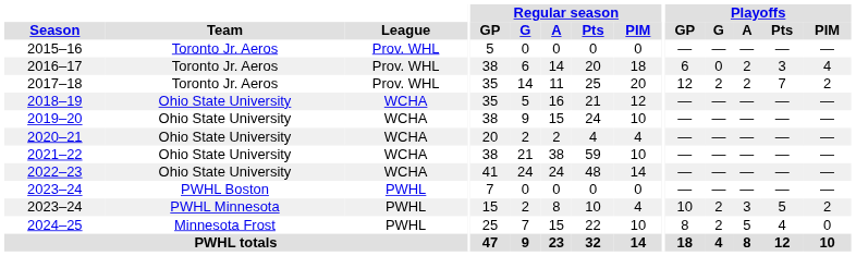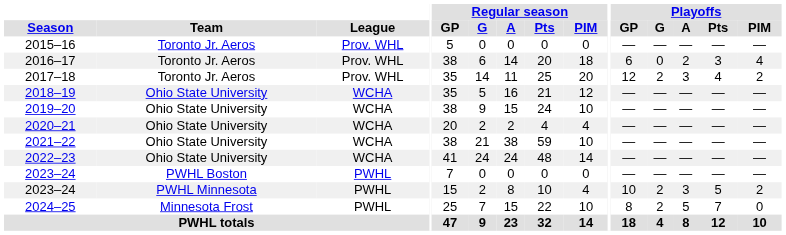 <table border="0" cellpadding="1" cellspacing="0" style="text-align:center; width:60em">
 <tr bgcolor="#e0e0e0">
 <th colspan="3" bgcolor="#ffffff"></th>
 <th rowspan="97" bgcolor="#ffffff"></th>
 <th colspan="5"><a href='#'>Regular season</a></th>
 <th rowspan="97" bgcolor="#ffffff"></th>
 <th colspan="5"><a href='#'>Playoffs</a></th>
 </tr>
 <tr bgcolor="#e0e0e0">
 <th><a href='#'>Season</a></th>
 <th>Team</th>
 <th>League</th>
 <th>GP</th>
 <th><a href='#'>G</a></th>
 <th><a href='#'>A</a></th>
 <th><a href='#'>Pts</a></th>
 <th><a href='#'>PIM</a></th>
 <th>GP</th>
 <th>G</th>
 <th>A</th>
 <th>Pts</th>
 <th>PIM</th>
 </tr>
 <tr>
 <td>2015–16</td>
 <td><a href='#'>Toronto Jr. Aeros</a></td>
 <td><a href='#'>Prov. WHL</a></td>
 <td>5</td>
 <td>0</td>
 <td>0</td>
 <td>0</td>
 <td>0</td>
 <td>—</td>
 <td>—</td>
 <td>—</td>
 <td>—</td>
 <td>—</td>
 </tr>
 <tr bgcolor="f0f0f0">
 <td>2016–17</td>
 <td>Toronto Jr. Aeros</td>
 <td>Prov. WHL</td>
 <td>38</td>
 <td>6</td>
 <td>14</td>
 <td>20</td>
 <td>18</td>
 <td>6</td>
 <td>0</td>
 <td>2</td>
 <td>3</td>
 <td>4</td>
 </tr>
 <tr>
 <td>2017–18</td>
 <td>Toronto Jr. Aeros</td>
 <td>Prov. WHL</td>
 <td>35</td>
 <td>14</td>
 <td>11</td>
 <td>25</td>
 <td>20</td>
 <td>12</td>
 <td>2</td>
-<td>2</td>
-<td>7</td>
+<td>3</td>
+<td>4</td>
 <td>2</td>
 </tr>
 <tr bgcolor="#f0f0f0">
 <td><a href='#'>2018–19</a></td>
 <td><a href='#'>Ohio State University</a></td>
 <td><a href='#'>WCHA</a></td>
 <td>35</td>
 <td>5</td>
 <td>16</td>
 <td>21</td>
 <td>12</td>
 <td>—</td>
 <td>—</td>
 <td>—</td>
 <td>—</td>
 <td>—</td>
 </tr>
 <tr>
 <td><a href='#'>2019–20</a></td>
 <td>Ohio State University</td>
 <td>WCHA</td>
 <td>38</td>
 <td>9</td>
 <td>15</td>
 <td>24</td>
 <td>10</td>
 <td>—</td>
 <td>—</td>
 <td>—</td>
 <td>—</td>
 <td>—</td>
 </tr>
 <tr bgcolor="#f0f0f0">
 <td><a href='#'>2020–21</a></td>
 <td>Ohio State University</td>
 <td>WCHA</td>
 <td>20</td>
 <td>2</td>
 <td>2</td>
 <td>4</td>
 <td>4</td>
 <td>—</td>
 <td>—</td>
 <td>—</td>
 <td>—</td>
 <td>—</td>
 </tr>
 <tr>
 <td><a href='#'>2021–22</a></td>
 <td>Ohio State University</td>
 <td>WCHA</td>
 <td>38</td>
 <td>21</td>
 <td>38</td>
 <td>59</td>
 <td>10</td>
 <td>—</td>
 <td>—</td>
 <td>—</td>
 <td>—</td>
 <td>—</td>
 </tr>
 <tr bgcolor="#f0f0f0">
 <td><a href='#'>2022–23</a></td>
 <td>Ohio State University</td>
 <td>WCHA</td>
 <td>41</td>
 <td>24</td>
 <td>24</td>
 <td>48</td>
 <td>14</td>
 <td>—</td>
 <td>—</td>
 <td>—</td>
 <td>—</td>
 <td>—</td>
 </tr>
 <tr>
 <td><a href='#'>2023–24</a></td>
 <td><a href='#'>PWHL Boston</a></td>
 <td><a href='#'>PWHL</a></td>
 <td>7</td>
 <td>0</td>
 <td>0</td>
 <td>0</td>
 <td>0</td>
 <td>—</td>
 <td>—</td>
 <td>—</td>
 <td>—</td>
 <td>—</td>
 </tr>
 <tr bgcolor="#f0f0f0">
 <td>2023–24</td>
 <td><a href='#'>PWHL Minnesota</a></td>
 <td>PWHL</td>
 <td>15</td>
 <td>2</td>
 <td>8</td>
 <td>10</td>
 <td>4</td>
 <td>10</td>
 <td>2</td>
 <td>3</td>
 <td>5</td>
 <td>2</td>
 </tr>
 <tr>
 <td><a href='#'>2024–25</a></td>
 <td><a href='#'>Minnesota Frost</a></td>
 <td>PWHL</td>
 <td>25</td>
 <td>7</td>
 <td>15</td>
 <td>22</td>
 <td>10</td>
 <td>8</td>
 <td>2</td>
 <td>5</td>
-<td>4</td>
+<td>7</td>
 <td>0</td>
 </tr>
 <tr bgcolor="#e0e0e0">
 <th colspan="3">PWHL totals</th>
 <th>47</th>
 <th>9</th>
 <th>23</th>
 <th>32</th>
 <th>14</th>
 <th>18</th>
 <th>4</th>
 <th>8</th>
 <th>12</th>
 <th>10</th>
 </tr>
 </table>
